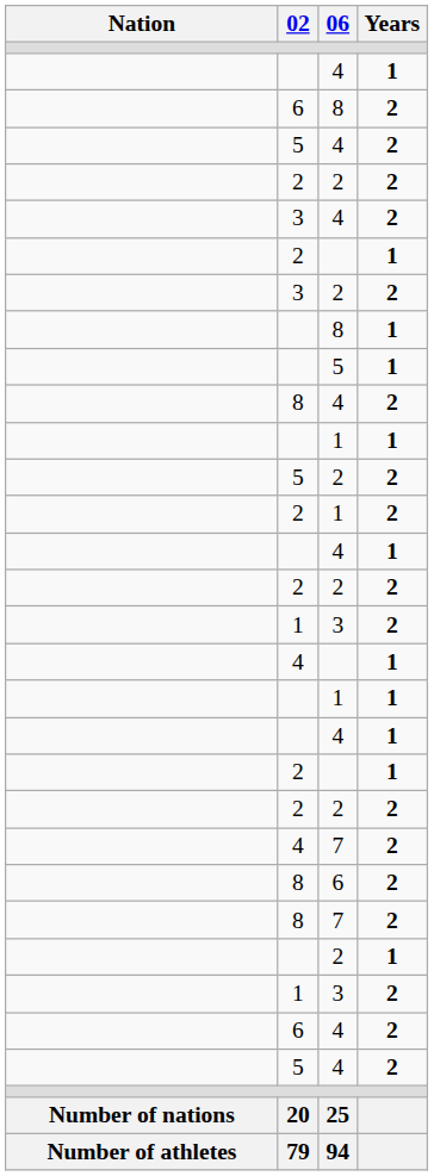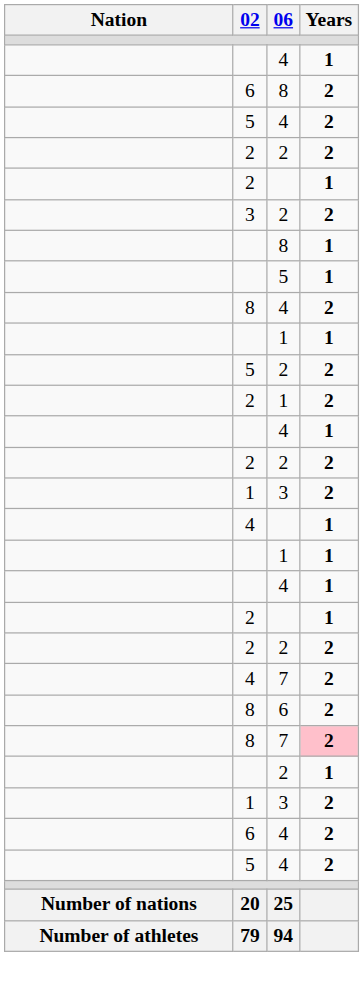 <table class=wikitable style="text-align:center">
 <tr>
 <th width=180>Nation</th>
 <th width=20><a href='#'>02</a></th>
 <th width=20><a href='#'>06</a></th>
 <th width=40>Years</th>
 </tr>
 <tr bgcolor=#DDDDDD>
 <td colspan=4></td>
 </tr>
 <tr>
 <td align=left></td>
 <td></td>
 <td>4</td>
 <td><strong>1</strong></td>
 </tr>
 <tr>
 <td align=left></td>
 <td>6</td>
 <td>8</td>
 <td><strong>2</strong></td>
 </tr>
 <tr>
 <td align=left></td>
 <td>5</td>
 <td>4</td>
 <td><strong>2</strong></td>
 </tr>
 <tr>
 <td align=left></td>
 <td>2</td>
 <td>2</td>
-<td><strong>2</strong></td>
-</tr>
-<tr>
-<td align=left></td>
-<td>3</td>
-<td>4</td>
 <td><strong>2</strong></td>
 </tr>
 <tr>
 <td align=left></td>
 <td>2</td>
 <td></td>
 <td><strong>1</strong></td>
 </tr>
 <tr>
 <td align=left></td>
 <td>3</td>
 <td>2</td>
 <td><strong>2</strong></td>
 </tr>
 <tr>
 <td align=left></td>
 <td></td>
 <td>8</td>
 <td><strong>1</strong></td>
 </tr>
 <tr>
 <td align=left></td>
 <td></td>
 <td>5</td>
 <td><strong>1</strong></td>
 </tr>
 <tr>
 <td align=left></td>
 <td>8</td>
 <td>4</td>
 <td><strong>2</strong></td>
 </tr>
 <tr>
 <td align=left></td>
 <td></td>
 <td>1</td>
 <td><strong>1</strong></td>
 </tr>
 <tr>
 <td align=left></td>
 <td>5</td>
 <td>2</td>
 <td><strong>2</strong></td>
 </tr>
 <tr>
 <td align=left></td>
 <td>2</td>
 <td>1</td>
 <td><strong>2</strong></td>
 </tr>
 <tr>
 <td align=left></td>
 <td></td>
 <td>4</td>
 <td><strong>1</strong></td>
 </tr>
 <tr>
 <td align=left></td>
 <td>2</td>
 <td>2</td>
 <td><strong>2</strong></td>
 </tr>
 <tr>
 <td align=left></td>
 <td>1</td>
 <td>3</td>
 <td><strong>2</strong></td>
 </tr>
 <tr>
 <td align=left></td>
 <td>4</td>
 <td></td>
 <td><strong>1</strong></td>
 </tr>
 <tr>
 <td align=left></td>
 <td></td>
 <td>1</td>
 <td><strong>1</strong></td>
 </tr>
 <tr>
 <td align=left></td>
 <td></td>
 <td>4</td>
 <td><strong>1</strong></td>
 </tr>
 <tr>
 <td align=left></td>
 <td>2</td>
 <td></td>
 <td><strong>1</strong></td>
 </tr>
 <tr>
 <td align=left></td>
 <td>2</td>
 <td>2</td>
 <td><strong>2</strong></td>
 </tr>
 <tr>
 <td align=left></td>
 <td>4</td>
 <td>7</td>
 <td><strong>2</strong></td>
 </tr>
 <tr>
 <td align=left></td>
 <td>8</td>
 <td>6</td>
 <td><strong>2</strong></td>
 </tr>
 <tr>
 <td align=left></td>
 <td>8</td>
 <td>7</td>
-<td><strong>2</strong></td>
+<td style="background: pink;"><strong>2</strong></td>
 </tr>
 <tr>
 <td align=left></td>
 <td></td>
 <td>2</td>
 <td><strong>1</strong></td>
 </tr>
 <tr>
 <td align=left></td>
 <td>1</td>
 <td>3</td>
 <td><strong>2</strong></td>
 </tr>
 <tr>
 <td align=left></td>
 <td>6</td>
 <td>4</td>
 <td><strong>2</strong></td>
 </tr>
 <tr>
 <td align=left></td>
 <td>5</td>
 <td>4</td>
 <td><strong>2</strong></td>
 </tr>
 <tr bgcolor=#DDDDDD>
 <td colspan=4></td>
 </tr>
 <tr>
 <th>Number of nations</th>
 <th>20</th>
 <th>25</th>
 <th></th>
 </tr>
 <tr>
 <th>Number of athletes</th>
 <th>79</th>
 <th>94</th>
 <th></th>
 </tr>
 </table>
